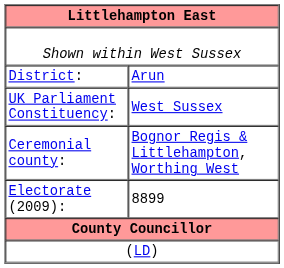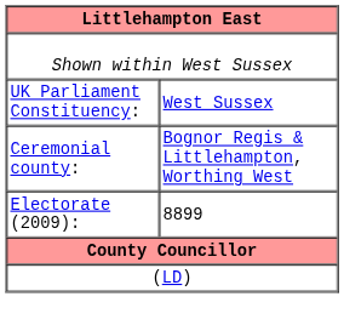 <table class="vcard" border=1 cellpadding=2 cellspacing=0 align=right width=260 style=margin-left:0.5em;>
 <tr>
 <th class="fn org" colspan=2 align=center bgcolor="#ff9999"><strong>Littlehampton East</strong></th>
 </tr>
 <tr>
 <td colspan=2 align=center><br><em>Shown within West Sussex</em></td>
-</tr>
-<tr class="note">
-<td width="45%"><a href='#'>District</a>:</td>
-<td><a href='#'>Arun</a></td>
 </tr>
 <tr class="note">
 <td><a href='#'>UK Parliament Constituency</a>:</td>
 <td><a href='#'>West Sussex</a></td>
 </tr>
 <tr class="note">
 <td><a href='#'>Ceremonial county</a>:</td>
 <td><a href='#'>Bognor Regis & Littlehampton</a>, <a href='#'>Worthing West</a></td>
 </tr>
 <tr class="note">
 <td><a href='#'>Electorate</a> (2009):</td>
 <td>8899</td>
 </tr>
 <tr>
 <th colspan=2 align=center bgcolor="#ff9999">County Councillor</th>
 </tr>
 <tr>
 <td colspan=2 align=center> (<a href='#'>LD</a>)</td>
 </tr>
 </table>
